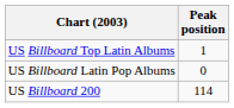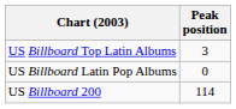 <table class="wikitable">
 <tr>
 <th align="left">Chart (2003)</th>
 <th align="left">Peak<br>position</th>
 </tr>
 <tr>
 <td align="left"><a href='#'>US</a> <a href='#'><em>Billboard</em> Top Latin Albums</a></td>
-<td align="center">1</td>
+<td align="center">3</td>
 </tr>
 <tr>
 <td align="left">US <em>Billboard</em> Latin Pop Albums</td>
 <td align="center">0</td>
 </tr>
 <tr>
 <td align="left">US <a href='#'><em>Billboard</em> 200</a></td>
 <td align="center">114</td>
 </tr>
 </table>
